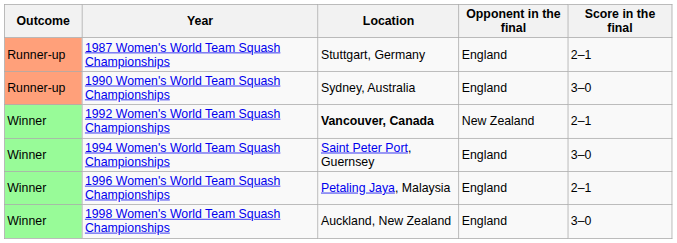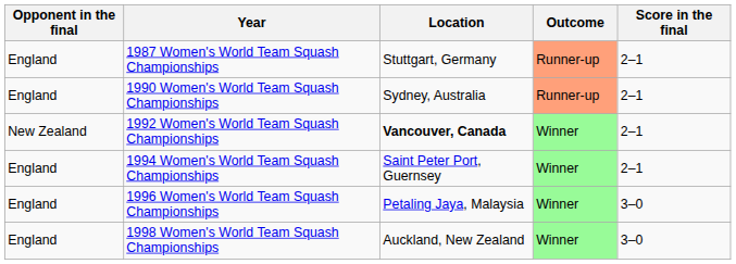 <table class="sortable wikitable">
 <tr>
-<th width="100">Outcome</th>
+<th width="150">Opponent in the final</th>
 <th width="350">Year</th>
 <th width="200">Location</th>
-<th width="150">Opponent in the final</th>
+<th width="100">Outcome</th>
 <th width="150">Score in the final</th>
 </tr>
 <tr>
-<td bgcolor="FFA07A">Runner-up</td>
+<td> England</td>
 <td><a href='#'>1987 Women's World Team Squash Championships</a></td>
 <td>Stuttgart, Germany</td>
-<td> England</td>
+<td bgcolor="FFA07A">Runner-up</td>
 <td>2–1</td>
 </tr>
 <tr>
-<td bgcolor="FFA07A">Runner-up</td>
+<td> England</td>
 <td><a href='#'>1990 Women's World Team Squash Championships</a></td>
 <td>Sydney, Australia</td>
+<td bgcolor="FFA07A">Runner-up</td>
+<td>2–1</td>
+</tr>
+<tr>
+<td> New Zealand</td>
+<td><a href='#'>1992 Women's World Team Squash Championships</a></td>
+<td><strong>Vancouver, Canada</strong></td>
+<td bgcolor="98FB98">Winner</td>
+<td>2–1</td>
+</tr>
+<tr>
 <td> England</td>
+<td><a href='#'>1994 Women's World Team Squash Championships</a></td>
+<td><a href='#'>Saint Peter Port</a>, Guernsey</td>
+<td bgcolor="98FB98">Winner</td>
+<td>2–1</td>
+</tr>
+<tr>
+<td> England</td>
+<td><a href='#'>1996 Women's World Team Squash Championships</a></td>
+<td><a href='#'>Petaling Jaya</a>, Malaysia</td>
+<td bgcolor="98FB98">Winner</td>
 <td>3–0</td>
 </tr>
 <tr>
-<td bgcolor="98FB98">Winner</td>
-<td><a href='#'>1992 Women's World Team Squash Championships</a></td>
-<td><strong>Vancouver, Canada</strong></td>
-<td> New Zealand</td>
-<td>2–1</td>
-</tr>
-<tr>
-<td bgcolor="98FB98">Winner</td>
-<td><a href='#'>1994 Women's World Team Squash Championships</a></td>
-<td><a href='#'>Saint Peter Port</a>, Guernsey</td>
 <td> England</td>
-<td>3–0</td>
-</tr>
-<tr>
-<td bgcolor="98FB98">Winner</td>
-<td><a href='#'>1996 Women's World Team Squash Championships</a></td>
-<td><a href='#'>Petaling Jaya</a>, Malaysia</td>
-<td> England</td>
-<td>2–1</td>
-</tr>
-<tr>
-<td bgcolor="98FB98">Winner</td>
 <td><a href='#'>1998 Women's World Team Squash Championships</a></td>
 <td>Auckland, New Zealand</td>
-<td> England</td>
+<td bgcolor="98FB98">Winner</td>
 <td>3–0</td>
 </tr>
 </table>
